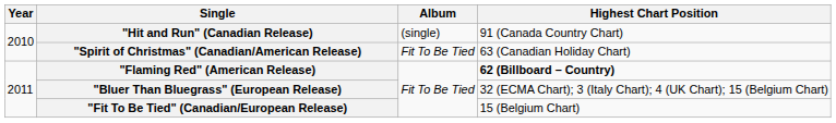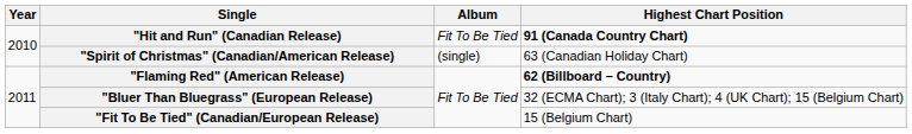 <table class="wikitable plainrowheaders">
 <tr>
 <th>Year</th>
 <th style="width:30em;">Single</th>
 <th>Album</th>
 <th>Highest Chart Position</th>
 </tr>
 <tr>
 <td rowspan="2">2010</td>
 <th scope="row">"Hit and Run" (Canadian Release)</th>
-<td scope="row">(single)</td>
-<td scope="row">91 (Canada Country Chart)</td>
+<td scope="row"><em>Fit To Be Tied</em></td>
+<td scope="row"><strong>91 (Canada Country Chart)</strong></td>
 </tr>
 <tr>
 <th scope="row">"Spirit of Christmas" (Canadian/American Release)</th>
-<td scope="row"><em>Fit To Be Tied</em></td>
+<td scope="row">(single)</td>
 <td scope="row">63 (Canadian Holiday Chart)</td>
 </tr>
 <tr>
 <td rowspan="3">2011</td>
 <th scope="row">"Flaming Red" (American Release)</th>
 <td rowspan="3"><em>Fit To Be Tied</em></td>
 <td scope="row"><strong>62 (Billboard – Country)</strong></td>
 </tr>
 <tr>
 <th scope="row">"Bluer Than Bluegrass" (European Release)</th>
 <td scope="row">32 (ECMA Chart); 3 (Italy Chart); 4 (UK Chart); 15 (Belgium Chart)</td>
 </tr>
 <tr>
 <th scope="row">"Fit To Be Tied" (Canadian/European Release)</th>
 <td scope="row">15 (Belgium Chart)</td>
 </tr>
 </table>
